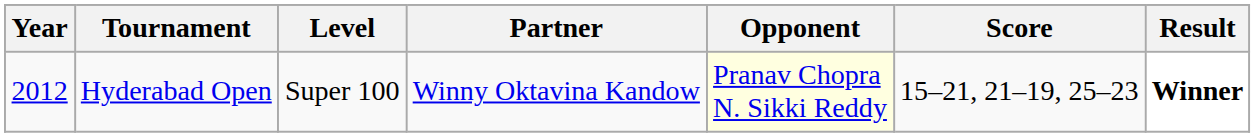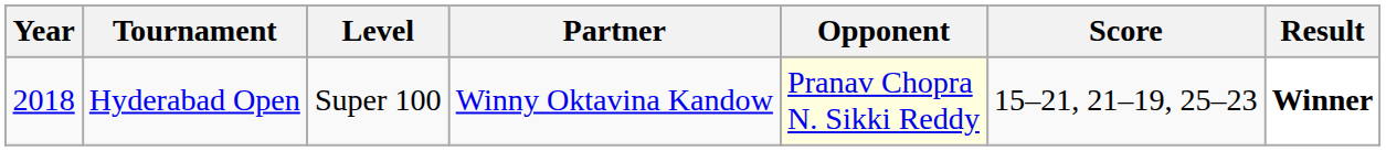 <table class="sortable wikitable" style="font-size: 90%">
 <tr>
 <th>Year</th>
 <th>Tournament</th>
 <th>Level</th>
 <th>Partner</th>
 <th>Opponent</th>
 <th>Score</th>
 <th>Result</th>
 </tr>
 <tr>
-<td align="center"><a href='#'>2012</a></td>
+<td align="center"><a href='#'>2018</a></td>
 <td align="left"><a href='#'>Hyderabad Open</a></td>
 <td align="left">Super 100</td>
 <td align="left"> <a href='#'>Winny Oktavina Kandow</a></td>
 <td align="left" style="background: lightyellow;"> <a href='#'>Pranav Chopra</a><br> <a href='#'>N. Sikki Reddy</a></td>
 <td align="left">15–21, 21–19, 25–23</td>
 <td style="text-align:left; background:white"> <strong>Winner</strong></td>
 </tr>
 </table>
